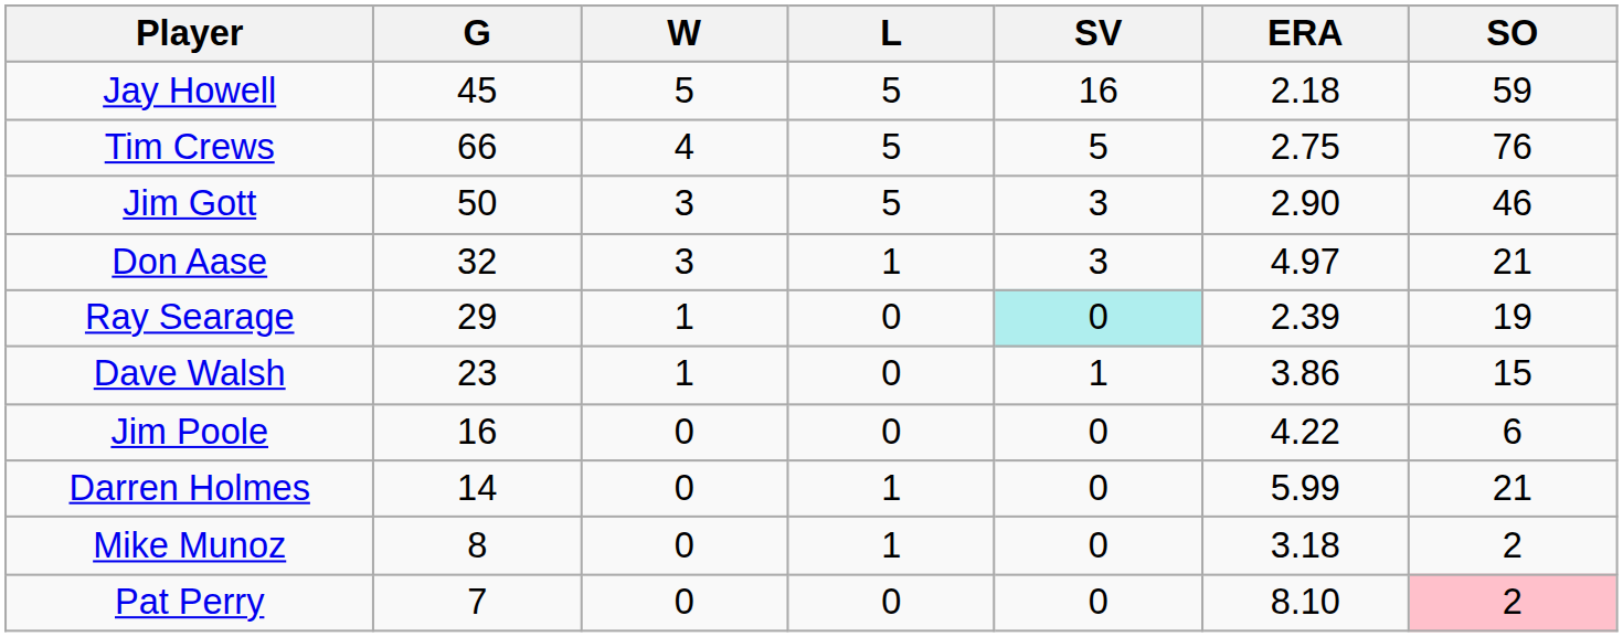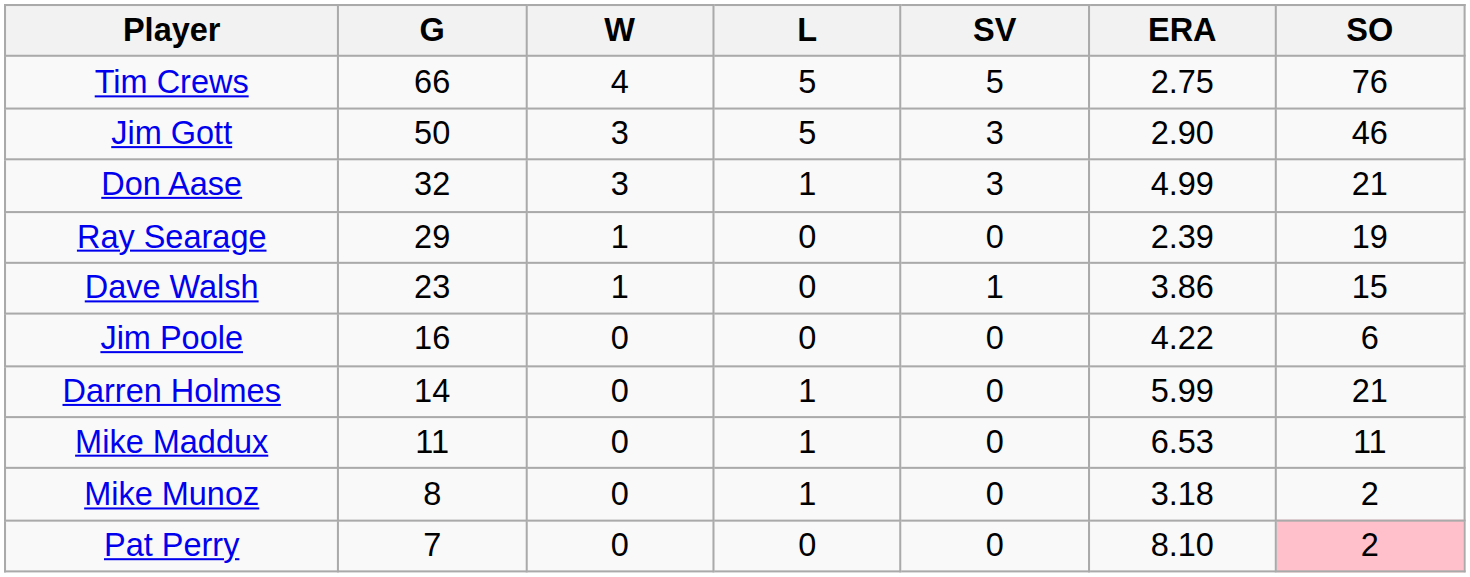 <table class="wikitable sortable">
 <tr>
 <th bgcolor="#DDDDFF" width="16%">Player</th>
 <th bgcolor="#DDDDFF" width="9%">G</th>
 <th bgcolor="#DDDDFF" width="9%">W</th>
 <th bgcolor="#DDDDFF" width="9%">L</th>
 <th bgcolor="#DDDDFF" width="9%">SV</th>
 <th bgcolor="#DDDDFF" width="9%">ERA</th>
 <th bgcolor="#DDDDFF" width="9%">SO</th>
-</tr>
-<tr align="center">
-<td><a href='#'>Jay Howell</a></td>
-<td>45</td>
-<td>5</td>
-<td>5</td>
-<td>16</td>
-<td>2.18</td>
-<td>59</td>
 </tr>
 <tr align=center>
 <td><a href='#'>Tim Crews</a></td>
 <td>66</td>
 <td>4</td>
 <td>5</td>
 <td>5</td>
 <td>2.75</td>
 <td>76</td>
 </tr>
 <tr align="center">
 <td><a href='#'>Jim Gott</a></td>
 <td>50</td>
 <td>3</td>
 <td>5</td>
 <td>3</td>
 <td>2.90</td>
 <td>46</td>
 </tr>
 <tr align="center">
 <td><a href='#'>Don Aase</a></td>
 <td>32</td>
 <td>3</td>
 <td>1</td>
 <td>3</td>
-<td>4.97</td>
+<td>4.99</td>
 <td>21</td>
 </tr>
 <tr align="center">
 <td><a href='#'>Ray Searage</a></td>
 <td>29</td>
 <td>1</td>
 <td>0</td>
-<td style="background: paleturquoise;">0</td>
+<td>0</td>
 <td>2.39</td>
 <td>19</td>
 </tr>
 <tr align="center">
 <td><a href='#'>Dave Walsh</a></td>
 <td>23</td>
 <td>1</td>
 <td>0</td>
 <td>1</td>
 <td>3.86</td>
 <td>15</td>
 </tr>
 <tr align="center">
 <td><a href='#'>Jim Poole</a></td>
 <td>16</td>
 <td>0</td>
 <td>0</td>
 <td>0</td>
 <td>4.22</td>
 <td>6</td>
 </tr>
 <tr align="center">
 <td><a href='#'>Darren Holmes</a></td>
 <td>14</td>
 <td>0</td>
 <td>1</td>
 <td>0</td>
 <td>5.99</td>
 <td>21</td>
 </tr>
 <tr align="center">
+<td><a href='#'>Mike Maddux</a></td>
+<td>11</td>
+<td>0</td>
+<td>1</td>
+<td>0</td>
+<td>6.53</td>
+<td>11</td>
+</tr>
+<tr align="center">
 <td><a href='#'>Mike Munoz</a></td>
 <td>8</td>
 <td>0</td>
 <td>1</td>
 <td>0</td>
 <td>3.18</td>
 <td>2</td>
 </tr>
 <tr align="center">
 <td><a href='#'>Pat Perry</a></td>
 <td>7</td>
 <td>0</td>
 <td>0</td>
 <td>0</td>
 <td>8.10</td>
 <td style="background: pink;">2</td>
 </tr>
 </table>
